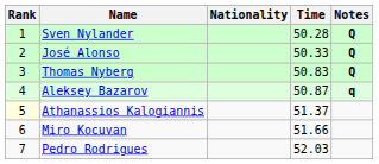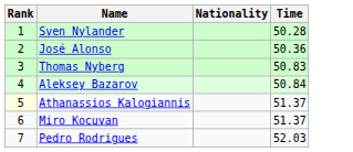 <table class="wikitable sortable" style="text-align:center">
 <tr>
 <th>Rank</th>
 <th>Name</th>
 <th>Nationality</th>
 <th>Time</th>
-<th>Notes</th>
 </tr>
 <tr bgcolor=ccffcc>
 <td>1</td>
 <td align=left><a href='#'>Sven Nylander</a></td>
 <td align=left></td>
 <td>50.28</td>
-<td><strong>Q</strong></td>
 </tr>
 <tr bgcolor=ccffcc>
 <td>2</td>
 <td align=left><a href='#'>José Alonso</a></td>
 <td align=left></td>
-<td>50.33</td>
-<td><strong>Q</strong></td>
+<td>50.36</td>
 </tr>
 <tr bgcolor=ccffcc>
 <td>3</td>
 <td align=left><a href='#'>Thomas Nyberg</a></td>
 <td align=left></td>
 <td>50.83</td>
-<td><strong>Q</strong></td>
 </tr>
 <tr bgcolor=ddffdd>
 <td>4</td>
 <td align=left><a href='#'>Aleksey Bazarov</a></td>
 <td align=left></td>
-<td>50.87</td>
-<td><strong>q</strong></td>
+<td>50.84</td>
 </tr>
 <tr>
 <td style="background: lightyellow;">5</td>
 <td align=left><a href='#'>Athanassios Kalogiannis</a></td>
 <td align=left></td>
 <td>51.37</td>
-<td></td>
 </tr>
 <tr>
 <td>6</td>
 <td align=left><a href='#'>Miro Kocuvan</a></td>
 <td align=left></td>
-<td>51.66</td>
-<td></td>
+<td>51.37</td>
 </tr>
 <tr>
 <td>7</td>
 <td align=left><a href='#'>Pedro Rodrigues</a></td>
 <td align=left></td>
 <td>52.03</td>
-<td></td>
 </tr>
 </table>
